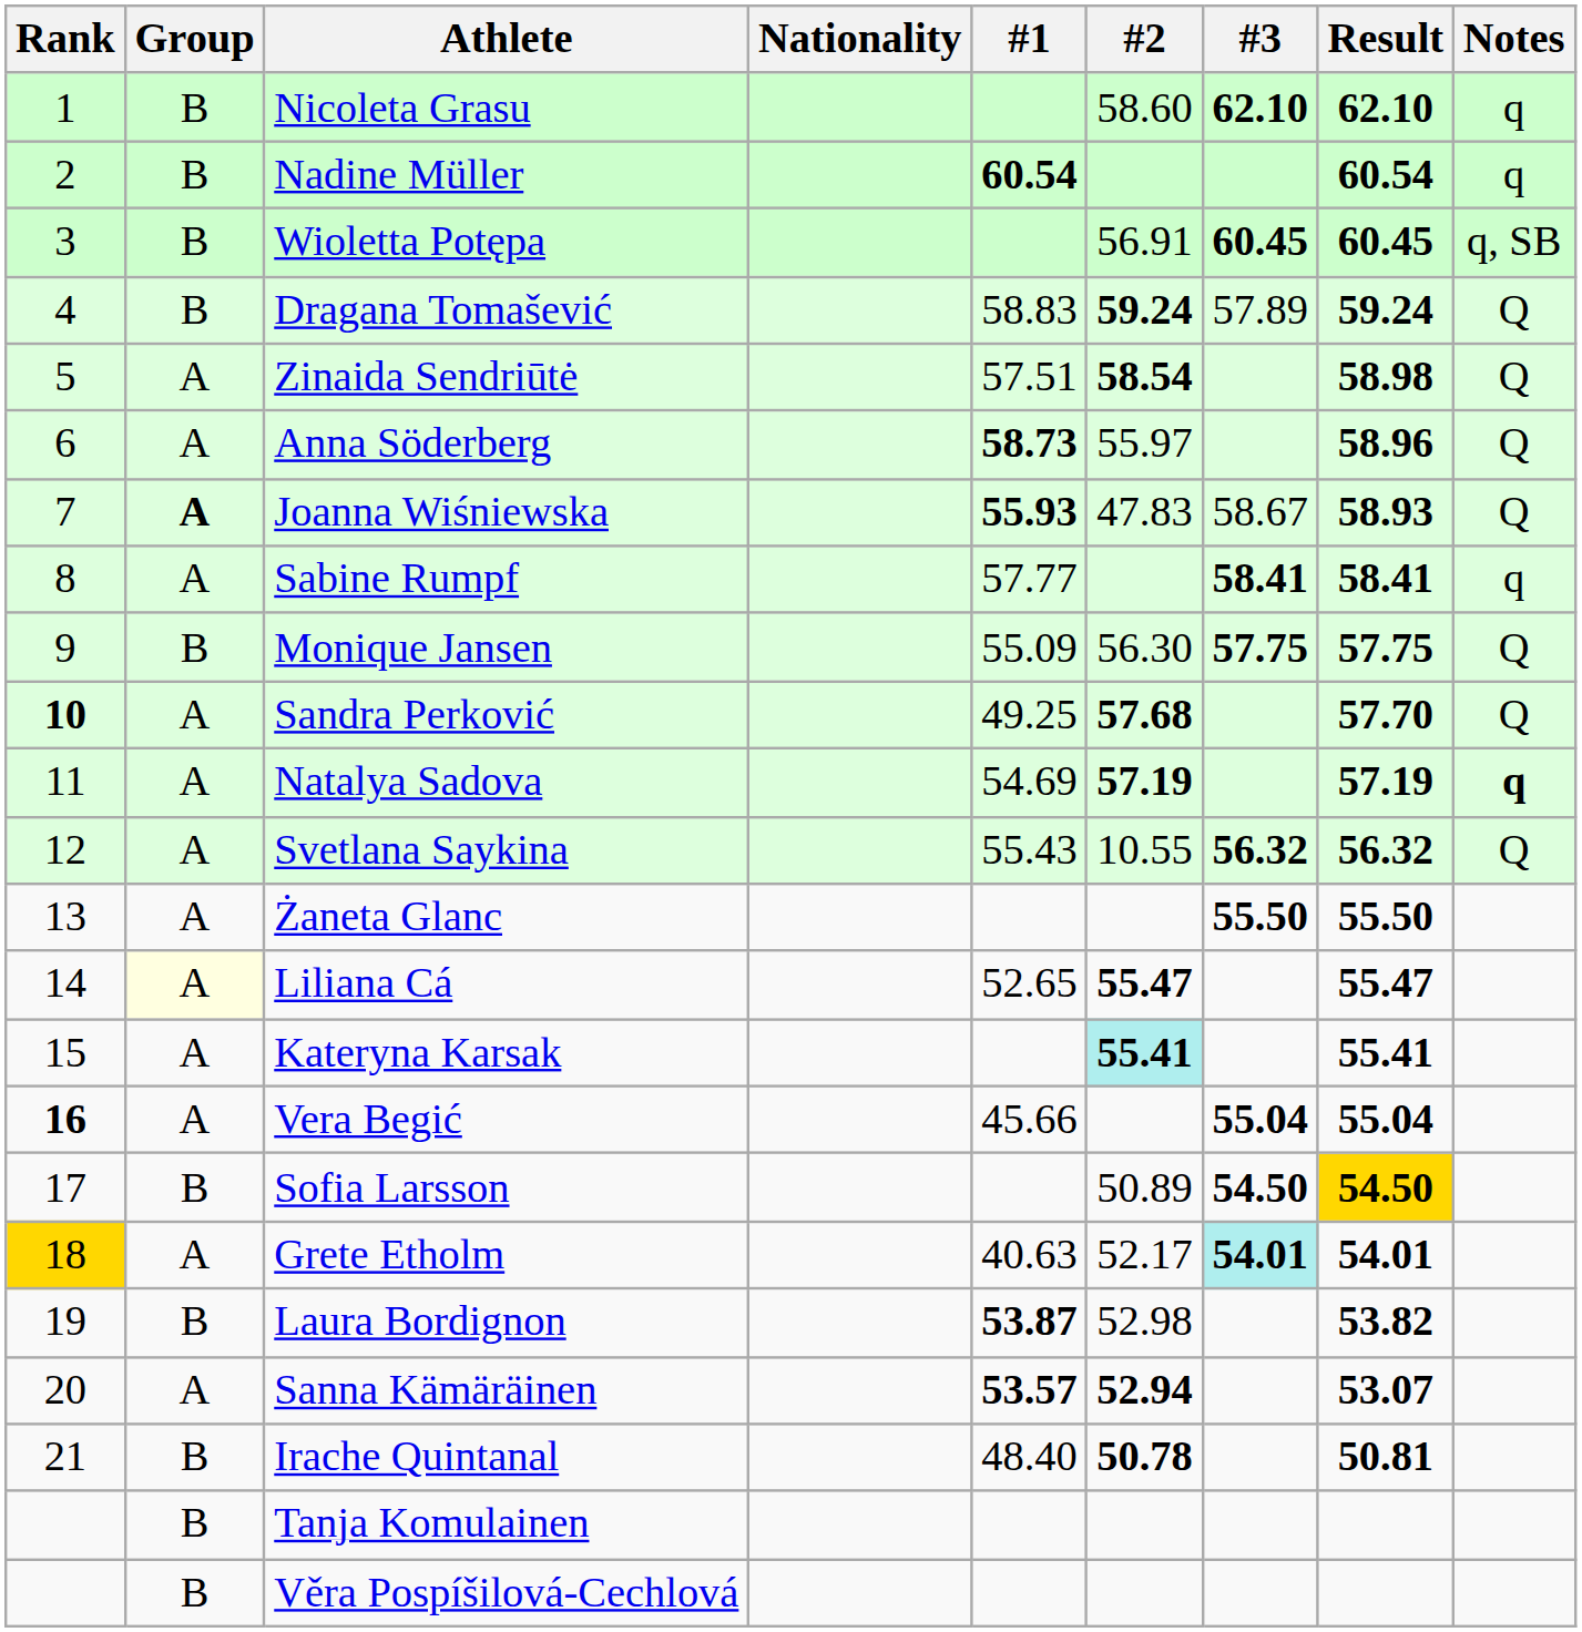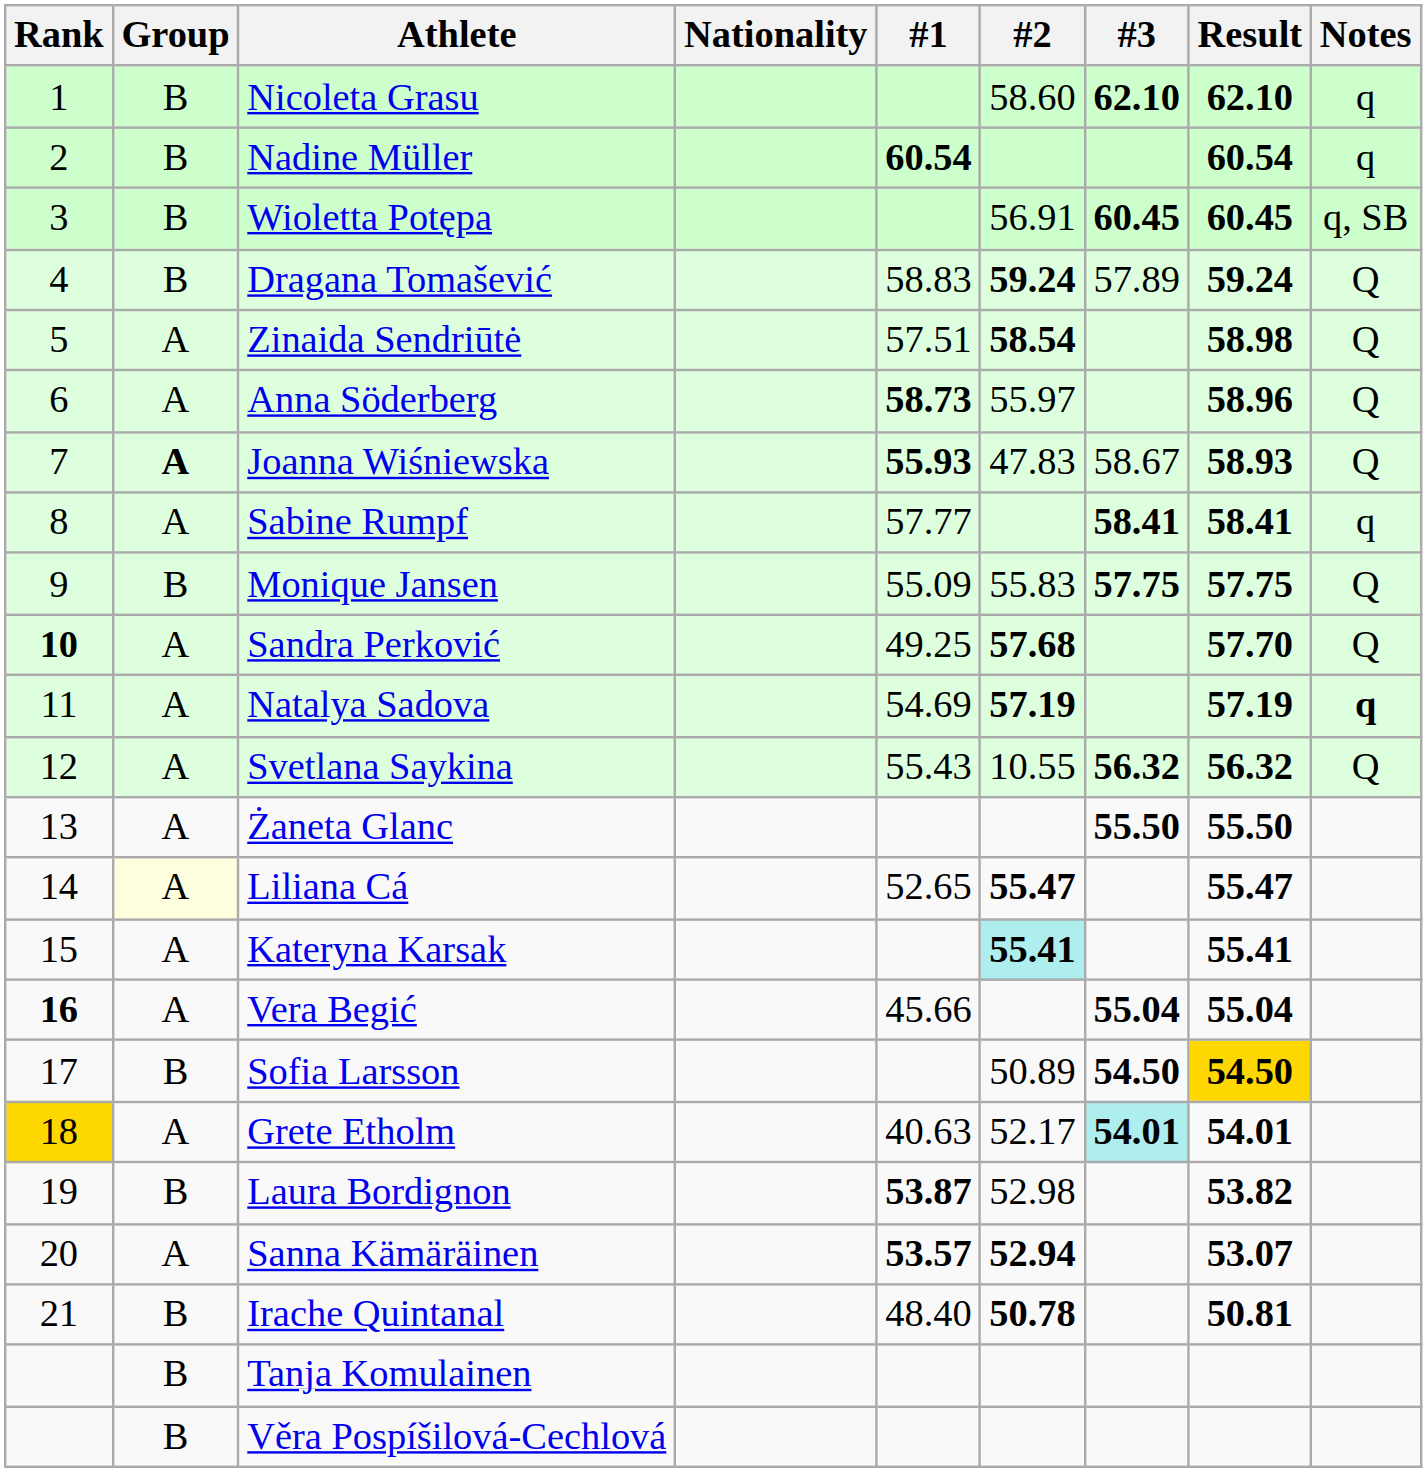 <table class="wikitable sortable" style="text-align:center">
 <tr>
 <th>Rank</th>
 <th>Group</th>
 <th>Athlete</th>
 <th>Nationality</th>
 <th>#1</th>
 <th>#2</th>
 <th>#3</th>
 <th>Result</th>
 <th>Notes</th>
 </tr>
 <tr bgcolor=ccffcc>
 <td>1</td>
 <td>B</td>
 <td align="left"><a href='#'>Nicoleta Grasu</a></td>
 <td align=left></td>
 <td></td>
 <td>58.60</td>
 <td><strong>62.10</strong></td>
 <td><strong>62.10</strong></td>
 <td>q</td>
 </tr>
 <tr bgcolor=ccffcc>
 <td>2</td>
 <td>B</td>
 <td align="left"><a href='#'>Nadine Müller</a></td>
 <td align=left></td>
 <td><strong>60.54</strong></td>
 <td></td>
 <td></td>
 <td><strong>60.54</strong></td>
 <td>q</td>
 </tr>
 <tr bgcolor=ccffcc>
 <td>3</td>
 <td>B</td>
 <td align="left"><a href='#'>Wioletta Potępa</a></td>
 <td align=left></td>
 <td></td>
 <td>56.91</td>
 <td><strong>60.45</strong></td>
 <td><strong>60.45</strong></td>
 <td>q, SB</td>
 </tr>
 <tr bgcolor=ddffdd>
 <td>4</td>
 <td>B</td>
 <td align="left"><a href='#'>Dragana Tomašević</a></td>
 <td align=left></td>
 <td>58.83</td>
 <td><strong>59.24</strong></td>
 <td>57.89</td>
 <td><strong>59.24</strong></td>
 <td>Q</td>
 </tr>
 <tr bgcolor=ddffdd>
 <td>5</td>
 <td>A</td>
 <td align="left"><a href='#'>Zinaida Sendriūtė</a></td>
 <td align=left></td>
 <td>57.51</td>
 <td><strong>58.54</strong></td>
 <td></td>
 <td><strong>58.98</strong></td>
 <td>Q</td>
 </tr>
 <tr bgcolor=ddffdd>
 <td>6</td>
 <td>A</td>
 <td align="left"><a href='#'>Anna Söderberg</a></td>
 <td align=left></td>
 <td><strong>58.73</strong></td>
 <td>55.97</td>
 <td></td>
 <td><strong>58.96</strong></td>
 <td>Q</td>
 </tr>
 <tr bgcolor=ddffdd>
 <td>7</td>
 <td><strong>A</strong></td>
 <td align="left"><a href='#'>Joanna Wiśniewska</a></td>
 <td align=left></td>
 <td><strong>55.93</strong></td>
 <td>47.83</td>
 <td>58.67</td>
 <td><strong>58.93</strong></td>
 <td>Q</td>
 </tr>
 <tr bgcolor=ddffdd>
 <td>8</td>
 <td>A</td>
 <td align="left"><a href='#'>Sabine Rumpf</a></td>
 <td align=left></td>
 <td>57.77</td>
 <td></td>
 <td><strong>58.41</strong></td>
 <td><strong>58.41</strong></td>
 <td>q</td>
 </tr>
 <tr bgcolor=ddffdd>
 <td>9</td>
 <td>B</td>
 <td align="left"><a href='#'>Monique Jansen</a></td>
 <td align=left></td>
 <td>55.09</td>
-<td>56.30</td>
+<td>55.83</td>
 <td><strong>57.75</strong></td>
 <td><strong>57.75</strong></td>
 <td>Q</td>
 </tr>
 <tr bgcolor=ddffdd>
 <td><strong>10</strong></td>
 <td>A</td>
 <td align="left"><a href='#'>Sandra Perković</a></td>
 <td align=left></td>
 <td>49.25</td>
 <td><strong>57.68</strong></td>
 <td></td>
 <td><strong>57.70</strong></td>
 <td>Q</td>
 </tr>
 <tr bgcolor=ddffdd>
 <td>11</td>
 <td>A</td>
 <td align="left"><a href='#'>Natalya Sadova</a></td>
 <td align=left></td>
 <td>54.69</td>
 <td><strong>57.19</strong></td>
 <td></td>
 <td><strong>57.19</strong></td>
 <td><strong>q</strong></td>
 </tr>
 <tr bgcolor=ddffdd>
 <td>12</td>
 <td>A</td>
 <td align="left"><a href='#'>Svetlana Saykina</a></td>
 <td align=left></td>
 <td>55.43</td>
 <td>10.55</td>
 <td><strong>56.32</strong></td>
 <td><strong>56.32</strong></td>
 <td>Q</td>
 </tr>
 <tr>
 <td>13</td>
 <td>A</td>
 <td align="left"><a href='#'>Żaneta Glanc</a></td>
 <td align=left></td>
 <td></td>
 <td></td>
 <td><strong>55.50</strong></td>
 <td><strong>55.50</strong></td>
 <td></td>
 </tr>
 <tr>
 <td>14</td>
 <td style="background: lightyellow;">A</td>
 <td align="left"><a href='#'>Liliana Cá</a></td>
 <td align=left></td>
 <td>52.65</td>
 <td><strong>55.47</strong></td>
 <td></td>
 <td><strong>55.47</strong></td>
 <td></td>
 </tr>
 <tr>
 <td>15</td>
 <td>A</td>
 <td align="left"><a href='#'>Kateryna Karsak</a></td>
 <td align=left></td>
 <td></td>
 <td style="background: paleturquoise;"><strong>55.41</strong></td>
 <td></td>
 <td><strong>55.41</strong></td>
 <td></td>
 </tr>
 <tr>
 <td><strong>16</strong></td>
 <td>A</td>
 <td align="left"><a href='#'>Vera Begić</a></td>
 <td align=left></td>
 <td>45.66</td>
 <td></td>
 <td><strong>55.04</strong></td>
 <td><strong>55.04</strong></td>
 <td></td>
 </tr>
 <tr>
 <td>17</td>
 <td>B</td>
 <td align="left"><a href='#'>Sofia Larsson</a></td>
 <td align=left></td>
 <td></td>
 <td>50.89</td>
 <td><strong>54.50</strong></td>
 <td style="background: gold;"><strong>54.50</strong></td>
 <td></td>
 </tr>
 <tr>
 <td style="background: gold;">18</td>
 <td>A</td>
 <td align="left"><a href='#'>Grete Etholm</a></td>
 <td align=left></td>
 <td>40.63</td>
 <td>52.17</td>
 <td style="background: paleturquoise;"><strong>54.01</strong></td>
 <td><strong>54.01</strong></td>
 <td></td>
 </tr>
 <tr>
 <td>19</td>
 <td>B</td>
 <td align="left"><a href='#'>Laura Bordignon</a></td>
 <td align=left></td>
 <td><strong>53.87</strong></td>
 <td>52.98</td>
 <td></td>
 <td><strong>53.82</strong></td>
 <td></td>
 </tr>
 <tr>
 <td>20</td>
 <td>A</td>
 <td align="left"><a href='#'>Sanna Kämäräinen</a></td>
 <td align=left></td>
 <td><strong>53.57</strong></td>
 <td><strong>52.94</strong></td>
 <td></td>
 <td><strong>53.07</strong></td>
 <td></td>
 </tr>
 <tr>
 <td>21</td>
 <td>B</td>
 <td align="left"><a href='#'>Irache Quintanal</a></td>
 <td align=left></td>
 <td>48.40</td>
 <td><strong>50.78</strong></td>
 <td></td>
 <td><strong>50.81</strong></td>
 <td></td>
 </tr>
 <tr>
 <td></td>
 <td>B</td>
 <td align="left"><a href='#'>Tanja Komulainen</a></td>
 <td align=left></td>
 <td></td>
 <td></td>
 <td></td>
 <td><strong></strong></td>
 <td></td>
 </tr>
 <tr>
 <td></td>
 <td>B</td>
 <td align="left"><a href='#'>Věra Pospíšilová-Cechlová</a></td>
 <td align=left></td>
 <td></td>
 <td></td>
 <td></td>
 <td><strong></strong></td>
 <td></td>
 </tr>
 </table>
